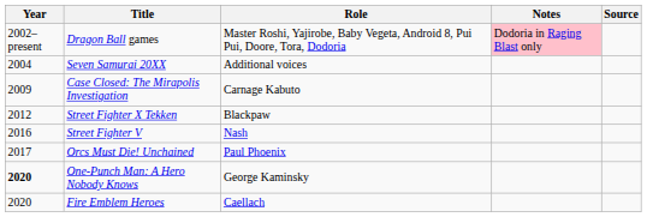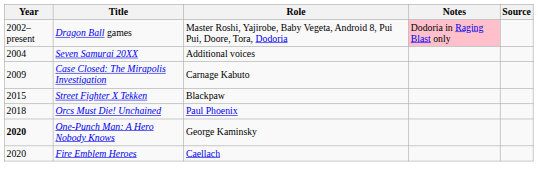 <table class="wikitable sortable plainrowheaders">
 <tr>
 <th>Year</th>
 <th>Title</th>
 <th>Role</th>
 <th class="unsortable">Notes</th>
 <th class="unsortable">Source</th>
 </tr>
 <tr>
 <td>2002–present</td>
 <td><em><a href='#'>Dragon Ball</a></em> games</td>
 <td>Master Roshi, Yajirobe, Baby Vegeta, Android 8, Pui Pui, Doore, Tora, <a href='#'>Dodoria</a></td>
 <td style="background: pink;">Dodoria in <a href='#'>Raging Blast</a> only</td>
 <td></td>
 </tr>
 <tr>
 <td>2004</td>
 <td><em><a href='#'>Seven Samurai 20XX</a></em></td>
 <td>Additional voices</td>
 <td></td>
 <td></td>
 </tr>
 <tr>
 <td>2009</td>
 <td><em><a href='#'>Case Closed: The Mirapolis Investigation</a></em></td>
 <td>Carnage Kabuto</td>
 <td></td>
 <td></td>
 </tr>
 <tr>
-<td>2012</td>
+<td>2015</td>
 <td><em><a href='#'>Street Fighter X Tekken</a></em></td>
 <td>Blackpaw</td>
 <td></td>
 <td></td>
 </tr>
 <tr>
-<td>2016</td>
-<td><em><a href='#'>Street Fighter V</a></em></td>
-<td><a href='#'>Nash</a></td>
-<td></td>
-<td></td>
-</tr>
-<tr>
-<td>2017</td>
+<td>2018</td>
 <td><em><a href='#'>Orcs Must Die! Unchained</a></em></td>
 <td><a href='#'>Paul Phoenix</a></td>
 <td></td>
 <td></td>
 </tr>
 <tr>
 <td><strong>2020</strong></td>
 <td><em><a href='#'>One-Punch Man: A Hero Nobody Knows</a></em></td>
 <td>George Kaminsky</td>
 <td></td>
 <td></td>
 </tr>
 <tr>
 <td>2020</td>
 <td><em><a href='#'>Fire Emblem Heroes</a></em></td>
 <td><a href='#'>Caellach</a></td>
 <td></td>
 <td></td>
 </tr>
 </table>
